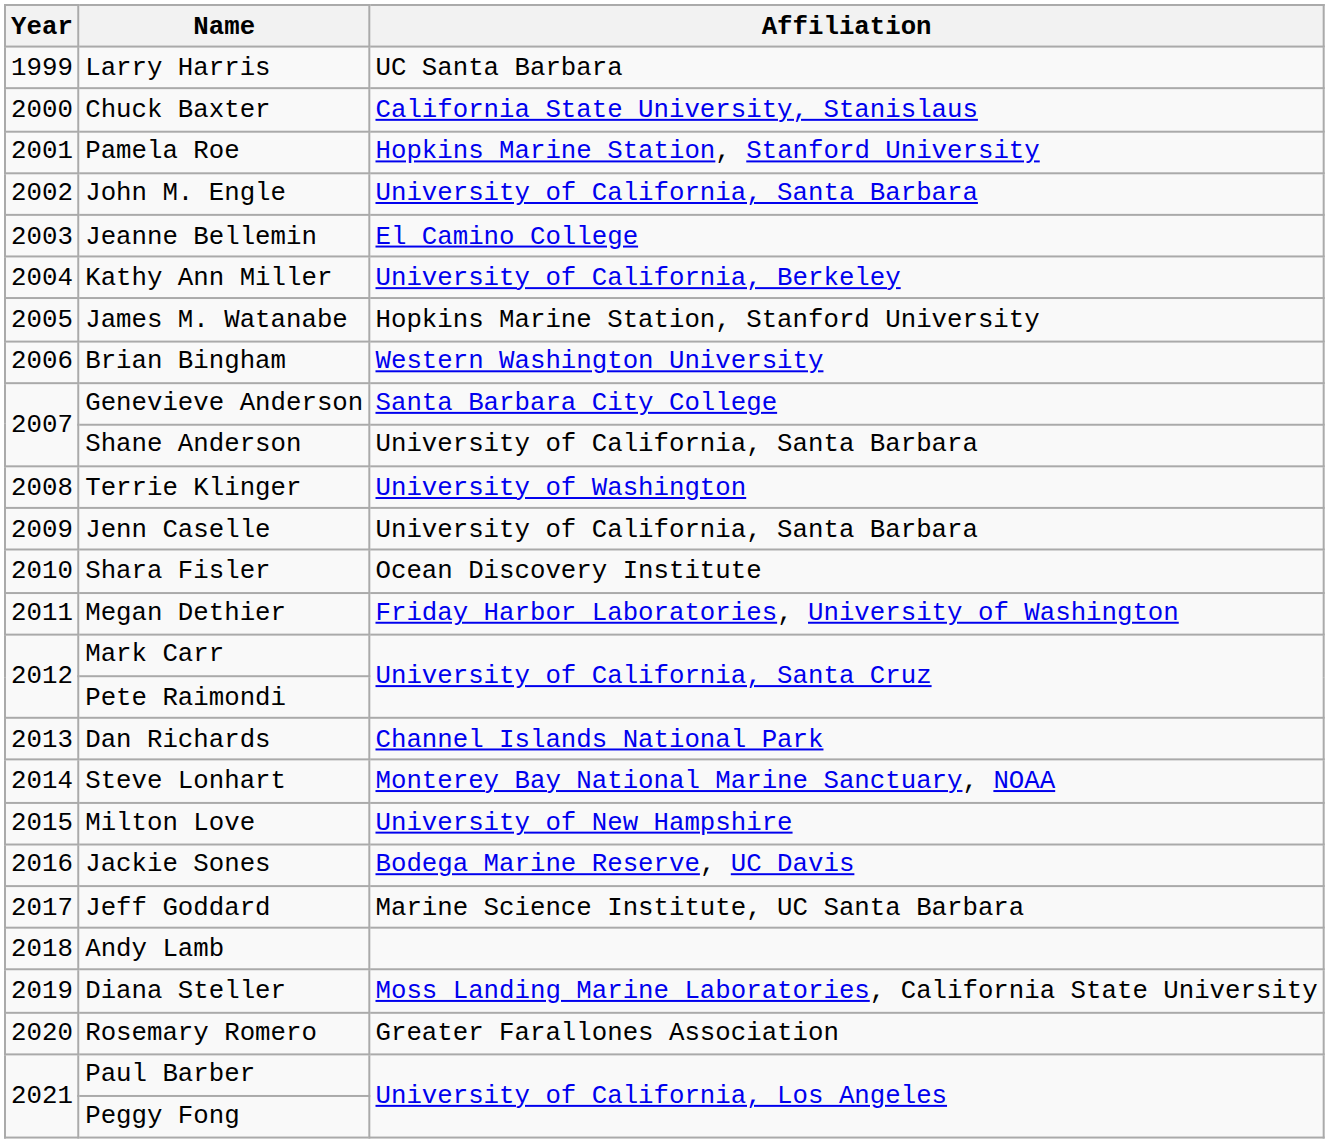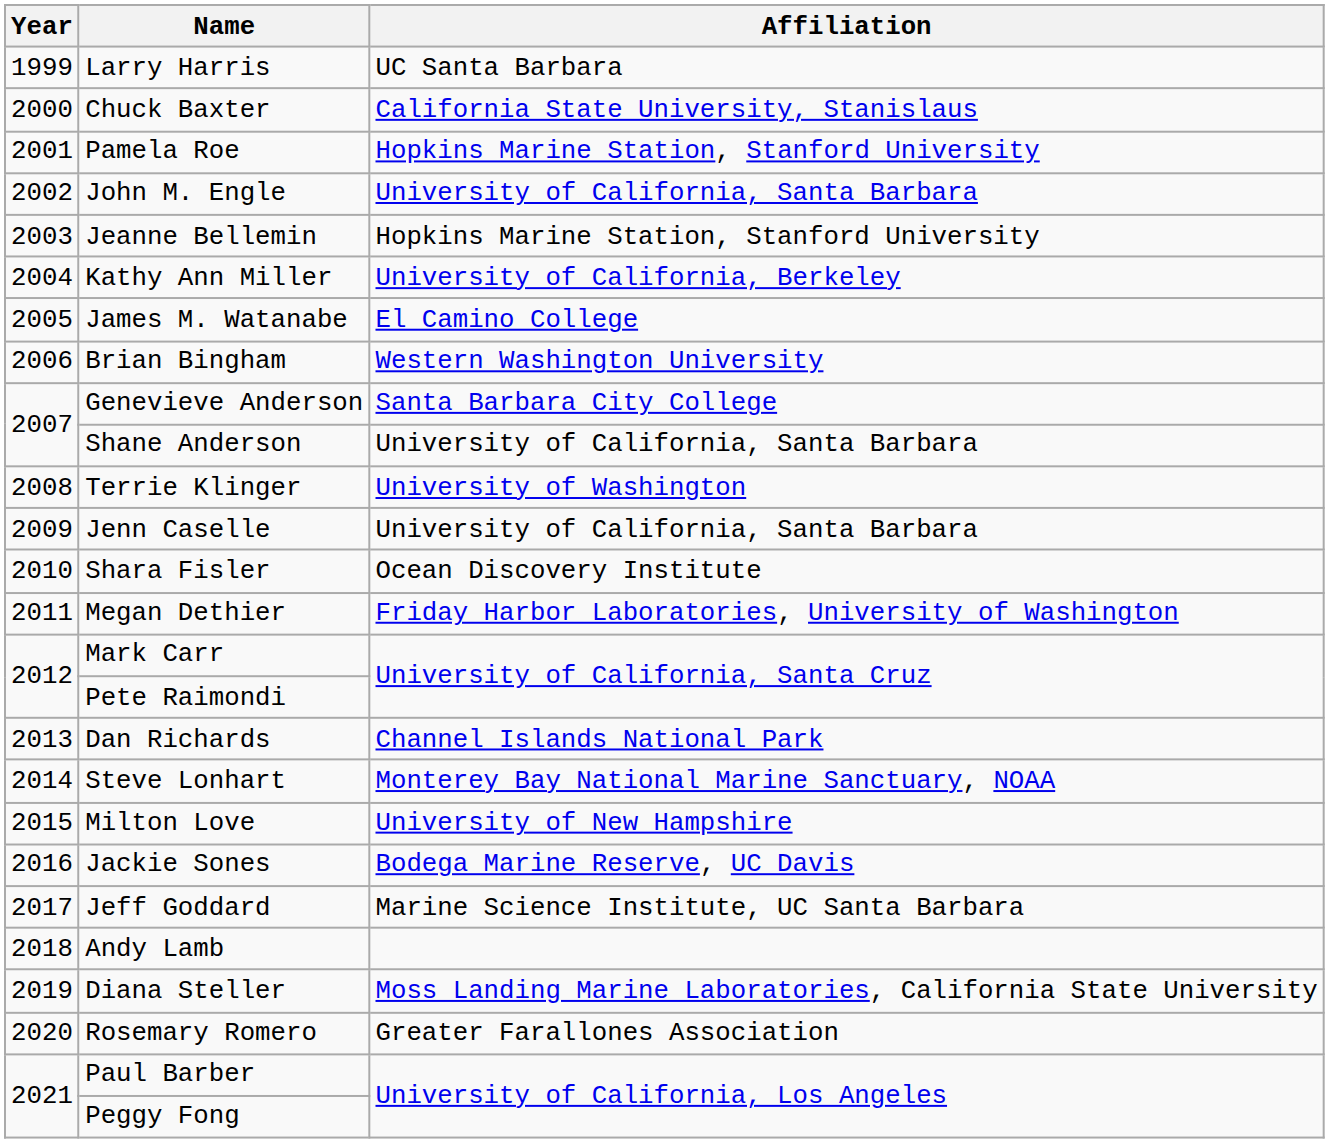 <table class="wikitable">
 <tr>
 <th>Year</th>
 <th>Name</th>
 <th>Affiliation</th>
 </tr>
 <tr>
 <td>1999</td>
 <td>Larry Harris</td>
 <td>UC Santa Barbara</td>
 </tr>
 <tr>
 <td>2000</td>
 <td>Chuck Baxter</td>
 <td><a href='#'>California State University, Stanislaus</a></td>
 </tr>
 <tr>
 <td>2001</td>
 <td>Pamela Roe</td>
 <td><a href='#'>Hopkins Marine Station</a>, <a href='#'>Stanford University</a></td>
 </tr>
 <tr>
 <td>2002</td>
 <td>John M. Engle</td>
 <td><a href='#'>University of California, Santa Barbara</a></td>
 </tr>
 <tr>
 <td>2003</td>
 <td>Jeanne Bellemin</td>
-<td><a href='#'>El Camino College</a></td>
+<td>Hopkins Marine Station, Stanford University</td>
 </tr>
 <tr>
 <td>2004</td>
 <td>Kathy Ann Miller</td>
 <td><a href='#'>University of California, Berkeley</a></td>
 </tr>
 <tr>
 <td>2005</td>
 <td>James M. Watanabe</td>
-<td>Hopkins Marine Station, Stanford University</td>
+<td><a href='#'>El Camino College</a></td>
 </tr>
 <tr>
 <td>2006</td>
 <td>Brian Bingham</td>
 <td><a href='#'>Western Washington University</a></td>
 </tr>
 <tr>
 <td rowspan=2>2007</td>
 <td>Genevieve Anderson</td>
 <td><a href='#'>Santa Barbara City College</a></td>
 </tr>
 <tr>
 <td>Shane Anderson</td>
 <td>University of California, Santa Barbara</td>
 </tr>
 <tr>
 <td>2008</td>
 <td>Terrie Klinger</td>
 <td><a href='#'>University of Washington</a></td>
 </tr>
 <tr>
 <td>2009</td>
 <td>Jenn Caselle</td>
 <td>University of California, Santa Barbara</td>
 </tr>
 <tr>
 <td>2010</td>
 <td>Shara Fisler</td>
 <td>Ocean Discovery Institute</td>
 </tr>
 <tr>
 <td>2011</td>
 <td>Megan Dethier</td>
 <td><a href='#'>Friday Harbor Laboratories</a>, <a href='#'>University of Washington</a></td>
 </tr>
 <tr>
 <td rowspan=2>2012</td>
 <td>Mark Carr</td>
 <td rowspan=2><a href='#'>University of California, Santa Cruz</a></td>
 </tr>
 <tr>
 <td>Pete Raimondi</td>
 </tr>
 <tr>
 <td>2013</td>
 <td>Dan Richards</td>
 <td><a href='#'>Channel Islands National Park</a></td>
 </tr>
 <tr>
 <td>2014</td>
 <td>Steve Lonhart</td>
 <td><a href='#'>Monterey Bay National Marine Sanctuary</a>, <a href='#'>NOAA</a></td>
 </tr>
 <tr>
 <td>2015</td>
 <td>Milton Love</td>
 <td><a href='#'>University of New Hampshire</a></td>
 </tr>
 <tr>
 <td>2016</td>
 <td>Jackie Sones</td>
 <td><a href='#'>Bodega Marine Reserve</a>, <a href='#'>UC Davis</a></td>
 </tr>
 <tr>
 <td>2017</td>
 <td>Jeff Goddard</td>
 <td>Marine Science Institute, UC Santa Barbara</td>
 </tr>
 <tr>
 <td>2018</td>
 <td>Andy Lamb</td>
 <td></td>
 </tr>
 <tr>
 <td>2019</td>
 <td>Diana Steller</td>
 <td><a href='#'>Moss Landing Marine Laboratories</a>, California State University</td>
 </tr>
 <tr>
 <td>2020</td>
 <td>Rosemary Romero</td>
 <td>Greater Farallones Association</td>
 </tr>
 <tr>
 <td rowspan=2>2021</td>
 <td>Paul Barber</td>
 <td rowspan=2><a href='#'>University of California, Los Angeles</a></td>
 </tr>
 <tr>
 <td>Peggy Fong</td>
 </tr>
 </table>
